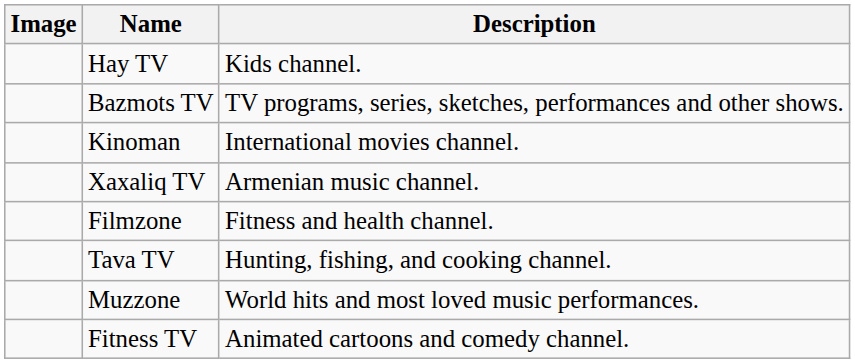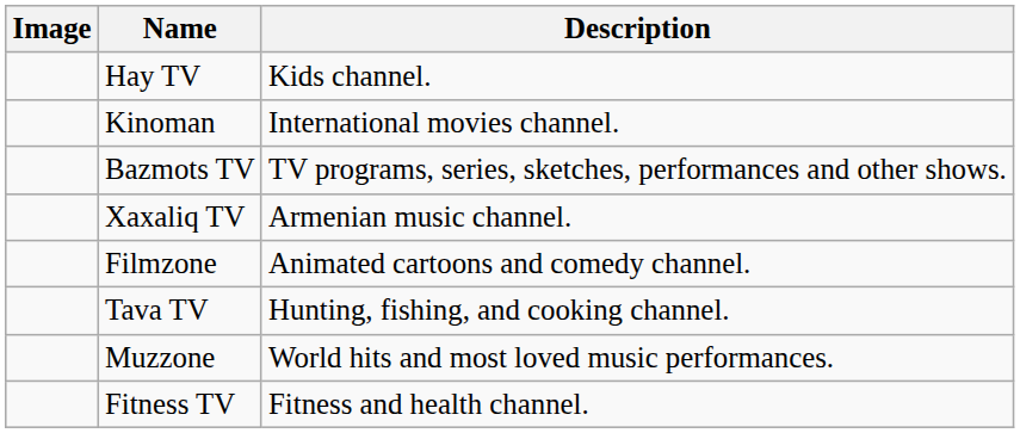 <table class="wikitable">
 <tr>
 <th>Image</th>
 <th>Name</th>
 <th>Description</th>
 </tr>
 <tr>
 <td></td>
 <td>Hay TV</td>
 <td>Kids channel.</td>
 </tr>
 <tr>
 <td></td>
-<td>Bazmots TV</td>
-<td>TV programs, series, sketches, performances and other shows.</td>
+<td>Kinoman</td>
+<td>International movies channel.</td>
 </tr>
 <tr>
 <td></td>
-<td>Kinoman</td>
-<td>International movies channel.</td>
+<td>Bazmots TV</td>
+<td>TV programs, series, sketches, performances and other shows.</td>
 </tr>
 <tr>
 <td></td>
 <td>Xaxaliq TV</td>
 <td>Armenian music channel.</td>
 </tr>
 <tr>
 <td></td>
 <td>Filmzone</td>
-<td>Fitness and health channel.</td>
+<td>Animated cartoons and comedy channel.</td>
 </tr>
 <tr>
 <td></td>
 <td>Tava TV</td>
 <td>Hunting, fishing, and cooking channel.</td>
 </tr>
 <tr>
 <td></td>
 <td>Muzzone</td>
 <td>World hits and most loved music performances.</td>
 </tr>
 <tr>
 <td></td>
 <td>Fitness TV</td>
-<td>Animated cartoons and comedy channel.</td>
+<td>Fitness and health channel.</td>
 </tr>
 </table>
